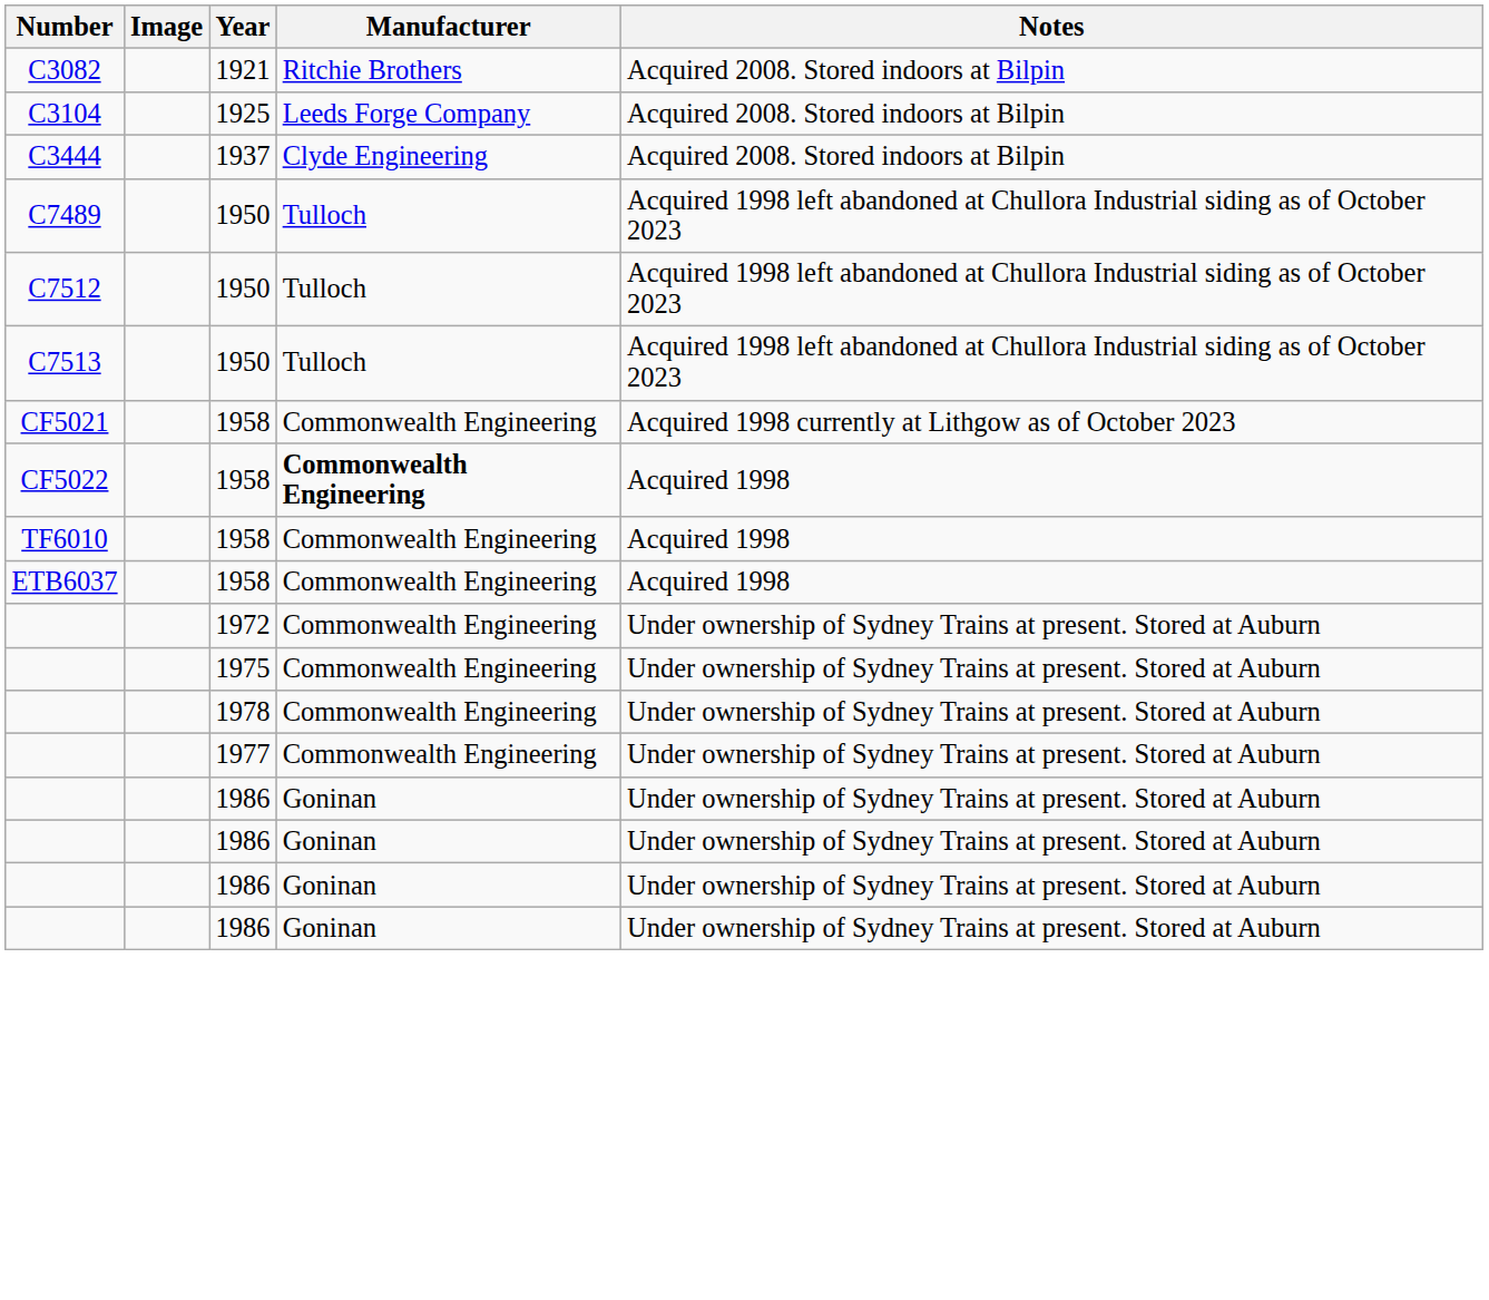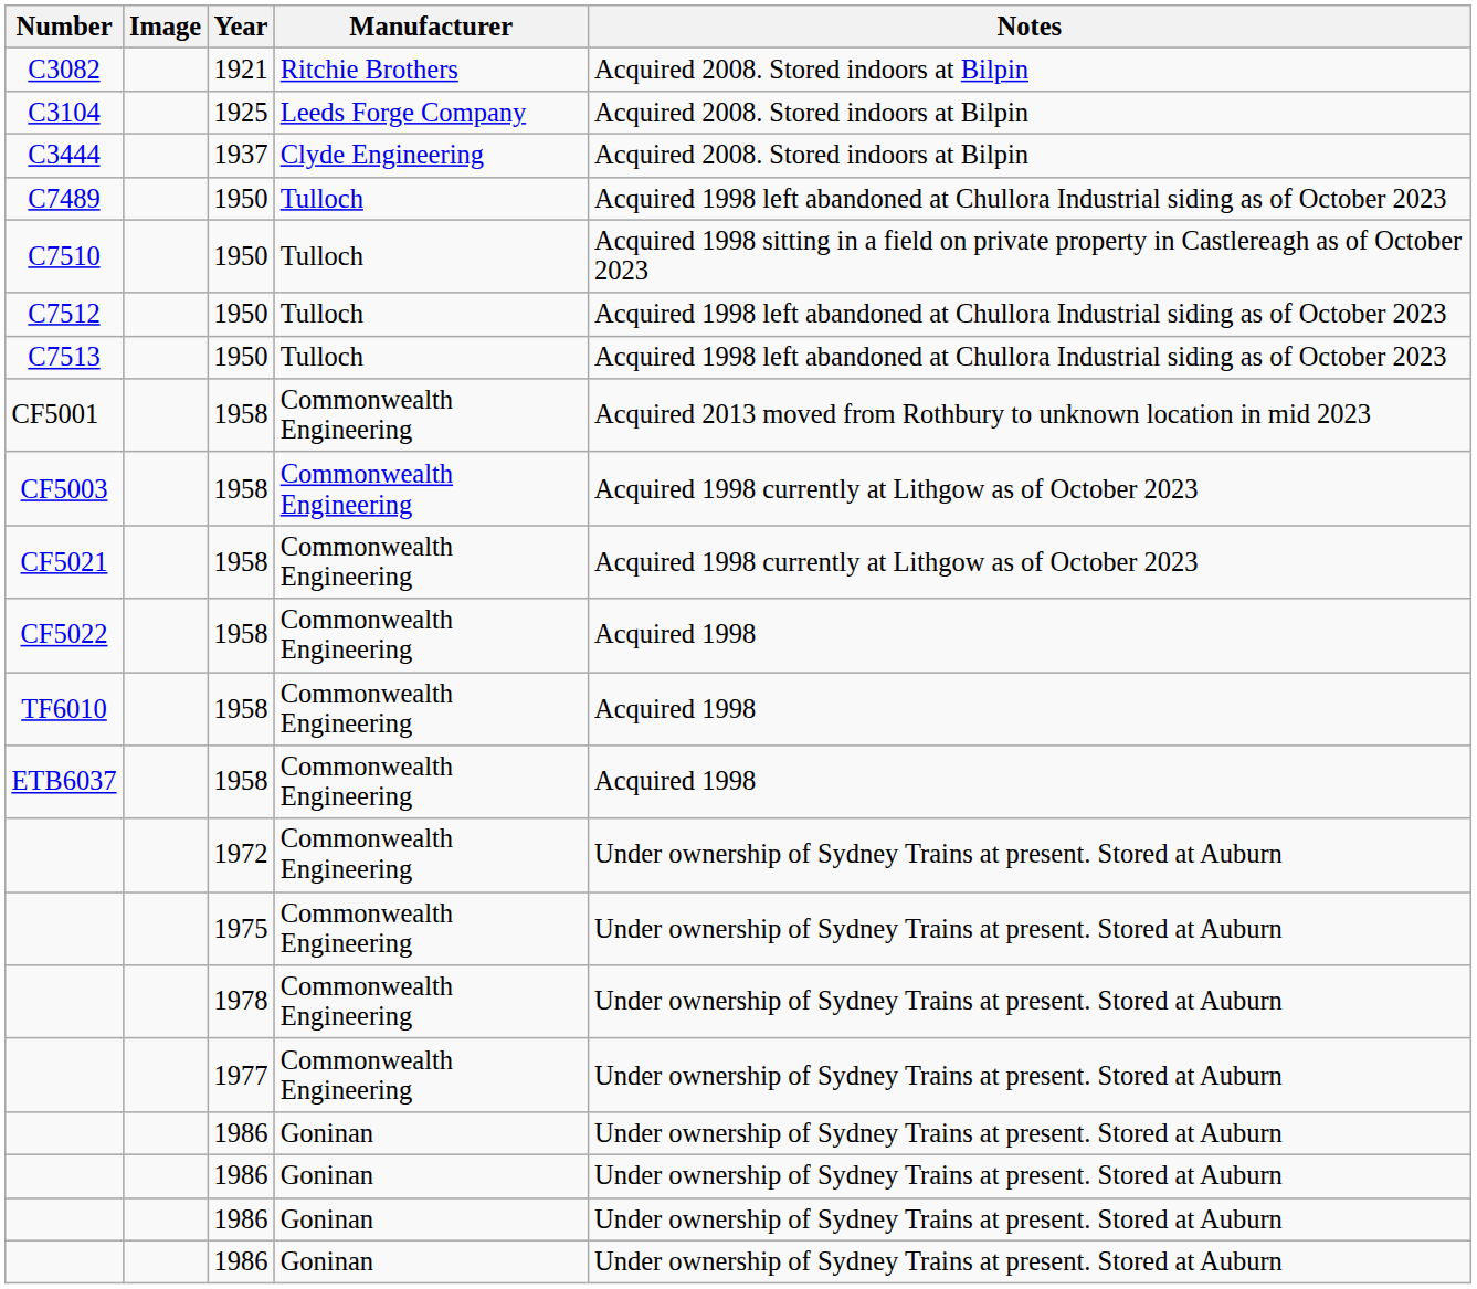 <table class="wikitable">
 <tr>
 <th>Number</th>
 <th>Image</th>
 <th>Year</th>
 <th>Manufacturer</th>
 <th>Notes</th>
 </tr>
 <tr>
 <td align=center><a href='#'>C3082</a></td>
 <td></td>
 <td>1921</td>
 <td><a href='#'>Ritchie Brothers</a></td>
 <td>Acquired 2008. Stored indoors at <a href='#'>Bilpin</a></td>
 </tr>
 <tr>
 <td align=center><a href='#'>C3104</a></td>
 <td></td>
 <td>1925</td>
 <td><a href='#'>Leeds Forge Company</a></td>
 <td>Acquired 2008. Stored indoors at Bilpin</td>
 </tr>
 <tr>
 <td align=center><a href='#'>C3444</a></td>
 <td></td>
 <td>1937</td>
 <td><a href='#'>Clyde Engineering</a></td>
 <td>Acquired 2008. Stored indoors at Bilpin</td>
 </tr>
 <tr>
 <td align=center><a href='#'>C7489</a></td>
 <td></td>
 <td>1950</td>
 <td><a href='#'>Tulloch</a></td>
 <td>Acquired 1998 left abandoned at Chullora Industrial siding as of October 2023</td>
 </tr>
 <tr>
+<td align=center><a href='#'>C7510</a></td>
+<td></td>
+<td>1950</td>
+<td>Tulloch</td>
+<td>Acquired 1998 sitting in a field on private property in Castlereagh as of October 2023</td>
+</tr>
+<tr>
 <td align=center><a href='#'>C7512</a></td>
 <td></td>
 <td>1950</td>
 <td>Tulloch</td>
 <td>Acquired 1998 left abandoned at Chullora Industrial siding as of October 2023</td>
 </tr>
 <tr>
 <td align=center><a href='#'>C7513</a></td>
 <td></td>
 <td>1950</td>
 <td>Tulloch</td>
 <td>Acquired 1998 left abandoned at Chullora Industrial siding as of October 2023</td>
 </tr>
 <tr>
+<td>CF5001</td>
+<td></td>
+<td>1958</td>
+<td>Commonwealth Engineering</td>
+<td>Acquired 2013 moved from Rothbury to unknown location in mid 2023</td>
+</tr>
+<tr>
+<td align=center><a href='#'>CF5003</a></td>
+<td></td>
+<td>1958</td>
+<td><a href='#'>Commonwealth Engineering</a></td>
+<td>Acquired 1998 currently at Lithgow as of October 2023</td>
+</tr>
+<tr>
 <td align=center><a href='#'>CF5021</a></td>
 <td></td>
 <td>1958</td>
 <td>Commonwealth Engineering</td>
 <td>Acquired 1998 currently at Lithgow as of October 2023</td>
 </tr>
 <tr>
 <td align=center><a href='#'>CF5022</a></td>
 <td></td>
 <td>1958</td>
-<td><strong>Commonwealth Engineering</strong></td>
+<td>Commonwealth Engineering</td>
 <td>Acquired 1998</td>
 </tr>
 <tr>
 <td align=center><a href='#'>TF6010</a></td>
 <td></td>
 <td>1958</td>
 <td>Commonwealth Engineering</td>
 <td>Acquired 1998</td>
 </tr>
 <tr>
 <td align=center><a href='#'>ETB6037</a></td>
 <td></td>
 <td>1958</td>
 <td>Commonwealth Engineering</td>
 <td>Acquired 1998</td>
 </tr>
 <tr>
 <td></td>
 <td></td>
 <td>1972</td>
 <td>Commonwealth Engineering</td>
 <td>Under ownership of Sydney Trains at present. Stored at Auburn</td>
 </tr>
 <tr>
 <td></td>
 <td></td>
 <td>1975</td>
 <td>Commonwealth Engineering</td>
 <td>Under ownership of Sydney Trains at present. Stored at Auburn</td>
 </tr>
 <tr>
 <td></td>
 <td></td>
 <td>1978</td>
 <td>Commonwealth Engineering</td>
 <td>Under ownership of Sydney Trains at present. Stored at Auburn</td>
 </tr>
 <tr>
 <td></td>
 <td></td>
 <td>1977</td>
 <td>Commonwealth Engineering</td>
 <td>Under ownership of Sydney Trains at present. Stored at Auburn</td>
 </tr>
 <tr>
 <td></td>
 <td></td>
 <td>1986</td>
 <td>Goninan</td>
 <td>Under ownership of Sydney Trains at present. Stored at Auburn</td>
 </tr>
 <tr>
 <td></td>
 <td></td>
 <td>1986</td>
 <td>Goninan</td>
 <td>Under ownership of Sydney Trains at present. Stored at Auburn</td>
 </tr>
 <tr>
 <td></td>
 <td></td>
 <td>1986</td>
 <td>Goninan</td>
 <td>Under ownership of Sydney Trains at present. Stored at Auburn</td>
 </tr>
 <tr>
 <td></td>
 <td></td>
 <td>1986</td>
 <td>Goninan</td>
 <td>Under ownership of Sydney Trains at present. Stored at Auburn</td>
 </tr>
 </table>
